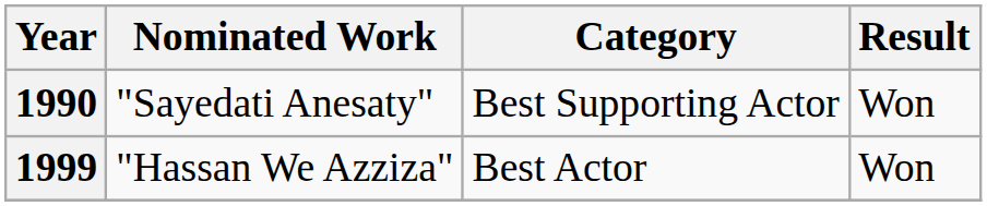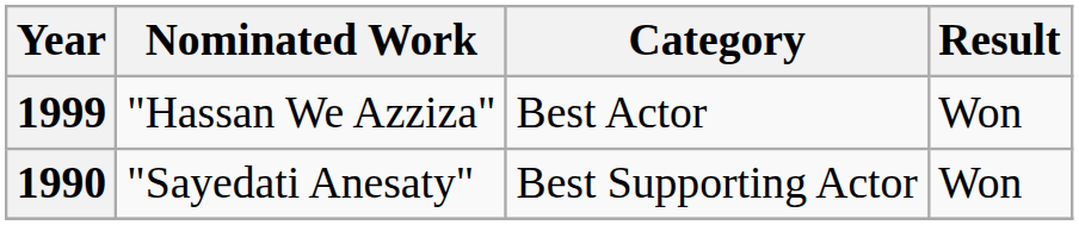 <table class="wikitable plainrowheaders sortable">
 <tr>
 <th scope="col">Year</th>
 <th scope="col">Nominated Work</th>
 <th scope="col">Category</th>
 <th scope="col">Result</th>
 </tr>
 <tr>
+<th style="text-align:center;">1999</th>
+<td>"Hassan We Azziza"</td>
+<td>Best Actor</td>
+<td>Won</td>
+</tr>
+<tr>
 <th style="text-align:center;">1990</th>
 <td>"Sayedati Anesaty"</td>
 <td>Best Supporting Actor</td>
 <td>Won</td>
 </tr>
 <tr>
-<th style="text-align:center;">1999</th>
-<td>"Hassan We Azziza"</td>
-<td>Best Actor</td>
-<td>Won</td>
-</tr>
-<tr>
 </tr>
 </table>
